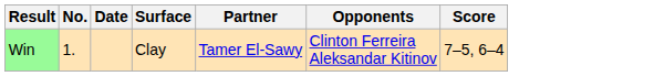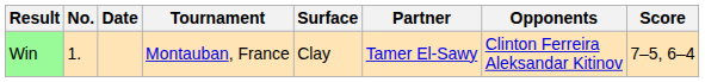 <table class="sortable wikitable">
 <tr>
 <th>Result</th>
 <th>No.</th>
 <th>Date</th>
+<th>Tournament</th>
 <th>Surface</th>
 <th>Partner</th>
 <th>Opponents</th>
 <th class="unsortable">Score</th>
 </tr>
 <tr style="background:moccasin;">
 <td style="background:#98fb98;">Win</td>
 <td>1.</td>
 <td></td>
+<td><a href='#'>Montauban</a>, France</td>
 <td>Clay</td>
 <td> <a href='#'>Tamer El-Sawy</a></td>
 <td> <a href='#'>Clinton Ferreira</a><br> <a href='#'>Aleksandar Kitinov</a></td>
 <td>7–5, 6–4</td>
 </tr>
 </table>
